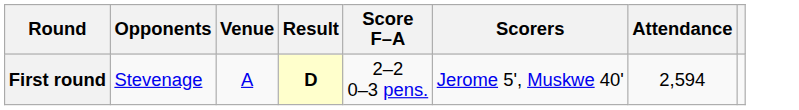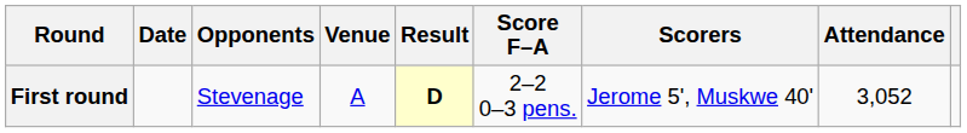 <table class="wikitable sortable plainrowheaders" style=text-align:center>
 <tr>
 <th scope=col>Round</th>
+<th scope=col>Date</th>
 <th scope=col>Opponents</th>
 <th scope=col>Venue</th>
 <th scope=col>Result</th>
 <th scope=col>Score<br>F–A</th>
 <th scope=col class=unsortable>Scorers</th>
 <th scope=col>Attendance</th>
 <th scope=col class=unsortable></th>
 </tr>
 <tr>
 <th scope=row>First round</th>
+<td align=left></td>
 <td align=left><a href='#'>Stevenage</a></td>
 <td><a href='#'>A</a></td>
 <td style=background-color:#FFFFCC><strong>D</strong></td>
 <td>2–2<br>0–3 <a href='#'>pens.</a></td>
 <td align=left><a href='#'>Jerome</a> 5', <a href='#'>Muskwe</a> 40'</td>
-<td>2,594</td>
+<td>3,052</td>
 <td></td>
 </tr>
 </table>
